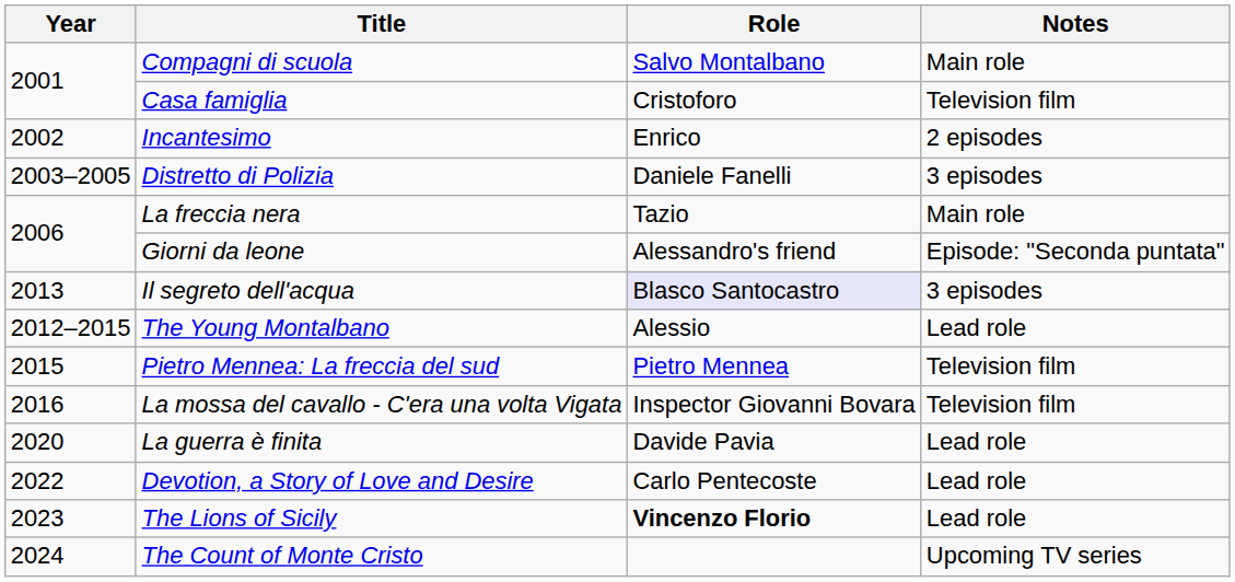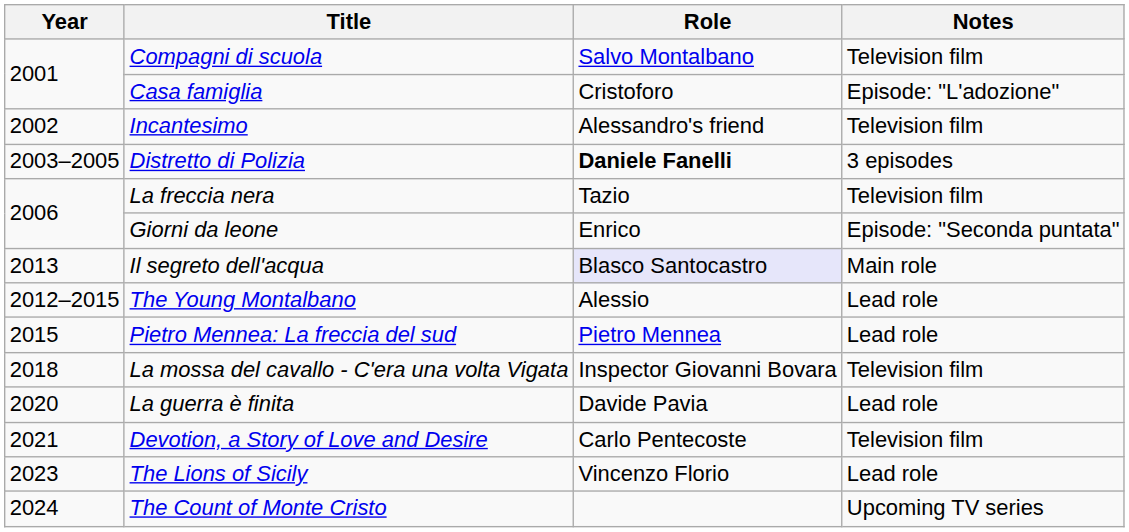 <table class="wikitable sortable">
 <tr>
 <th>Year</th>
 <th>Title</th>
 <th>Role</th>
 <th class="unsortable">Notes</th>
 </tr>
 <tr>
 <td rowspan="2">2001</td>
 <td><em><a href='#'>Compagni di scuola</a></em></td>
 <td><a href='#'>Salvo Montalbano</a></td>
-<td>Main role</td>
+<td>Television film</td>
 </tr>
 <tr>
 <td><em><a href='#'>Casa famiglia</a></em></td>
 <td>Cristoforo</td>
-<td>Television film</td>
+<td>Episode: "L'adozione"</td>
 </tr>
 <tr>
 <td>2002</td>
 <td><em><a href='#'>Incantesimo</a></em></td>
-<td>Enrico</td>
-<td>2 episodes</td>
+<td>Alessandro's friend</td>
+<td>Television film</td>
 </tr>
 <tr>
 <td>2003–2005</td>
 <td><em><a href='#'>Distretto di Polizia</a></em></td>
-<td>Daniele Fanelli</td>
+<td><strong>Daniele Fanelli</strong></td>
 <td>3 episodes</td>
 </tr>
 <tr>
 <td rowspan="2">2006</td>
 <td><em>La freccia nera</em></td>
 <td>Tazio</td>
-<td>Main role</td>
+<td>Television film</td>
 </tr>
 <tr>
 <td><em>Giorni da leone</em></td>
-<td>Alessandro's friend</td>
+<td>Enrico</td>
 <td>Episode: "Seconda puntata"</td>
 </tr>
 <tr>
 <td>2013</td>
 <td><em>Il segreto dell'acqua</em></td>
 <td style="background: lavender;">Blasco Santocastro</td>
-<td>3 episodes</td>
+<td>Main role</td>
 </tr>
 <tr>
 <td>2012–2015</td>
 <td><em><a href='#'>The Young Montalbano</a></em></td>
 <td>Alessio</td>
 <td>Lead role</td>
 </tr>
 <tr>
 <td>2015</td>
 <td><em><a href='#'>Pietro Mennea: La freccia del sud</a></em></td>
 <td><a href='#'>Pietro Mennea</a></td>
-<td>Television film</td>
+<td>Lead role</td>
 </tr>
 <tr>
-<td>2016</td>
+<td>2018</td>
 <td><em>La mossa del cavallo - C'era una volta Vigata</em></td>
 <td>Inspector Giovanni Bovara</td>
 <td>Television film</td>
 </tr>
 <tr>
 <td>2020</td>
 <td><em>La guerra è finita</em></td>
 <td>Davide Pavia</td>
 <td>Lead role</td>
 </tr>
 <tr>
-<td>2022</td>
+<td>2021</td>
 <td><em><a href='#'>Devotion, a Story of Love and Desire</a></em></td>
 <td>Carlo Pentecoste</td>
-<td>Lead role</td>
+<td>Television film</td>
 </tr>
 <tr>
 <td>2023</td>
 <td><em><a href='#'>The Lions of Sicily</a></em></td>
-<td><strong>Vincenzo Florio</strong></td>
+<td>Vincenzo Florio</td>
 <td>Lead role</td>
 </tr>
 <tr>
 <td>2024</td>
 <td><a href='#'><em>The Count of Monte Cristo</em></a></td>
 <td></td>
 <td>Upcoming TV series</td>
 </tr>
 </table>
